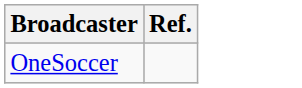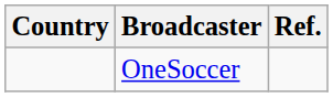 <table class="wikitable">
 <tr>
+<th>Country</th>
 <th>Broadcaster</th>
 <th>Ref.</th>
 </tr>
 <tr>
+<td></td>
 <td><a href='#'>OneSoccer</a></td>
 <td></td>
 </tr>
 </table>
